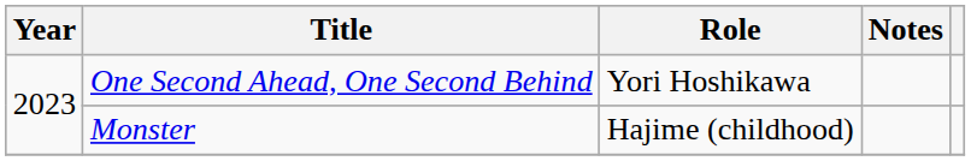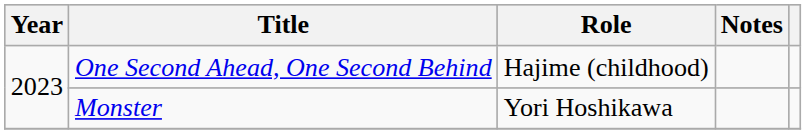 <table class="wikitable sortable">
 <tr>
 <th>Year</th>
 <th>Title</th>
 <th>Role</th>
 <th class="unsortable">Notes</th>
 <th class="unsortable"></th>
 </tr>
 <tr>
 <td rowspan="2">2023</td>
 <td><em><a href='#'>One Second Ahead, One Second Behind</a></em></td>
-<td>Yori Hoshikawa</td>
+<td>Hajime (childhood)</td>
 <td></td>
 <td></td>
 </tr>
 <tr>
 <td><em><a href='#'>Monster</a></em></td>
-<td>Hajime (childhood)</td>
+<td>Yori Hoshikawa</td>
 <td></td>
 <td></td>
 </tr>
 <tr>
 </tr>
 </table>
